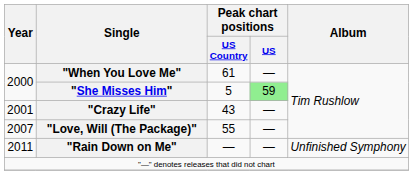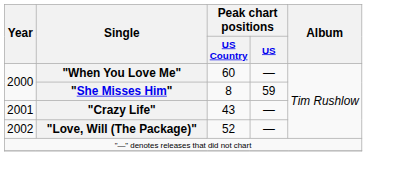 <table class="wikitable plainrowheaders" style="text-align:center;">
 <tr>
 <th rowspan="2">Year</th>
 <th rowspan="2" style="width:14em;">Single</th>
 <th colspan="2">Peak chart<br>positions</th>
 <th rowspan="2">Album</th>
 </tr>
 <tr style="font-size:smaller;">
 <th width="45"><a href='#'>US Country</a></th>
 <th width="45"><a href='#'>US</a></th>
 </tr>
 <tr>
 <td rowspan="2">2000</td>
 <th scope="row">"When You Love Me"</th>
-<td>61</td>
+<td>60</td>
 <td>—</td>
 <td align="left" rowspan="4"><em>Tim Rushlow</em></td>
 </tr>
 <tr>
 <th scope="row">"<a href='#'>She Misses Him</a>"</th>
-<td>5</td>
-<td style="background: lightgreen;">59</td>
+<td>8</td>
+<td>59</td>
 </tr>
 <tr>
 <td>2001</td>
 <th scope="row">"Crazy Life"</th>
 <td>43</td>
 <td>—</td>
 </tr>
 <tr>
-<td>2007</td>
+<td>2002</td>
 <th scope="row">"Love, Will (The Package)"</th>
-<td>55</td>
+<td>52</td>
 <td>—</td>
-</tr>
-<tr>
-<td>2011</td>
-<th scope="row">"Rain Down on Me"</th>
-<td>—</td>
-<td>—</td>
-<td align="left"><em>Unfinished Symphony</em></td>
 </tr>
 <tr>
 <td colspan="5" style="font-size:8pt">"—" denotes releases that did not chart</td>
 </tr>
 <tr>
 </tr>
 </table>
